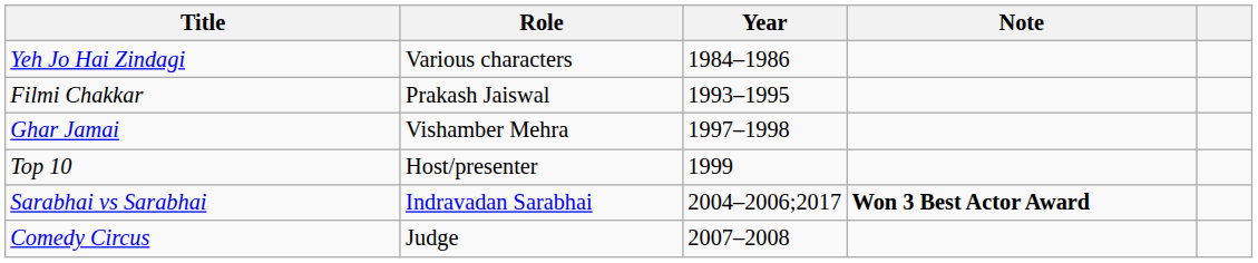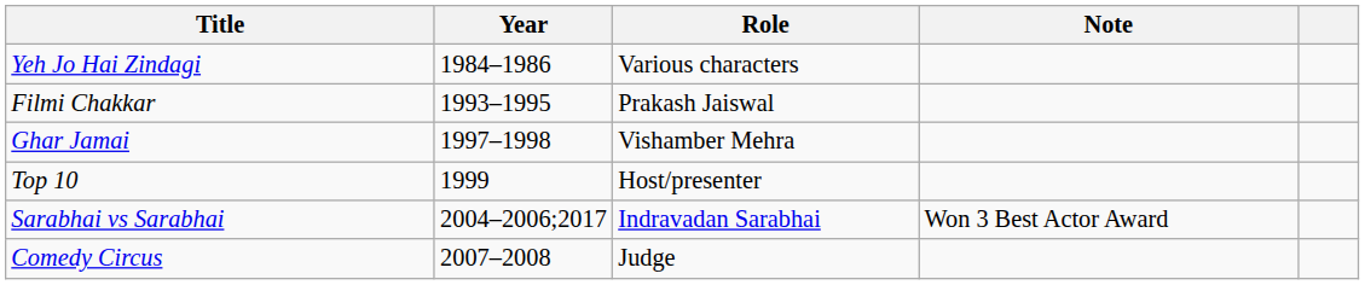 <table class="wikitable sortable plainrowheaders">
 <tr>
 <th scope="col" style="width: 17em;">Title</th>
+<th scope="col">Year</th>
 <th scope="col" style="width: 12em;">Role</th>
-<th scope="col">Year</th>
 <th scope="col" style="width: 15em;" class="unsortable">Note</th>
 <th scope="col" style="width: 2em;" class="unsortable"></th>
 </tr>
 <tr>
 <td><em><a href='#'>Yeh Jo Hai Zindagi</a> </em></td>
+<td>1984–1986</td>
 <td>Various characters</td>
-<td>1984–1986</td>
 <td></td>
 <td></td>
 </tr>
 <tr>
 <td><em>Filmi Chakkar</em></td>
+<td>1993–1995</td>
 <td>Prakash Jaiswal</td>
-<td>1993–1995</td>
 <td></td>
 <td></td>
 </tr>
 <tr>
 <td><em><a href='#'>Ghar Jamai</a></em></td>
+<td>1997–1998</td>
 <td>Vishamber Mehra</td>
-<td>1997–1998</td>
 <td></td>
 <td></td>
 </tr>
 <tr>
 <td><em>Top 10</em></td>
+<td>1999</td>
 <td>Host/presenter</td>
-<td>1999</td>
 <td></td>
 <td></td>
 </tr>
 <tr>
 <td><em><a href='#'>Sarabhai vs Sarabhai</a></em></td>
+<td>2004–2006;2017</td>
 <td><a href='#'>Indravadan Sarabhai</a></td>
-<td>2004–2006;2017</td>
-<td><strong>Won 3 Best Actor Award</strong></td>
+<td>Won 3 Best Actor Award</td>
 <td></td>
 </tr>
 <tr>
 <td><em><a href='#'>Comedy Circus</a></em></td>
+<td>2007–2008</td>
 <td>Judge</td>
-<td>2007–2008</td>
 <td></td>
 <td></td>
 </tr>
 </table>
